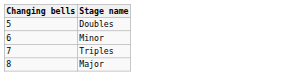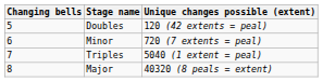 <table class="wikitable">
 <tr>
 <th>Changing bells</th>
 <th>Stage name</th>
+<th>Unique changes possible (extent)</th>
 </tr>
 <tr>
 <td>5</td>
 <td>Doubles</td>
+<td>120 <em>(42 extents =  peal)</em></td>
 </tr>
 <tr>
 <td>6</td>
 <td>Minor</td>
+<td>720 <em>(7 extents = peal)</em></td>
 </tr>
 <tr>
 <td>7</td>
 <td>Triples</td>
+<td>5040 <em>(1 extent = peal)</em></td>
 </tr>
 <tr>
 <td>8</td>
 <td>Major</td>
+<td>40320 <em>(8 peals = extent)</em></td>
 </tr>
 </table>
